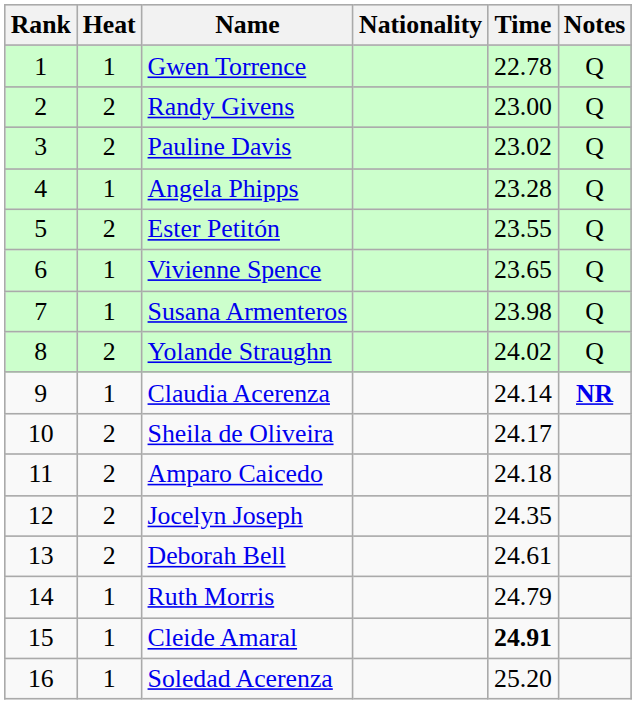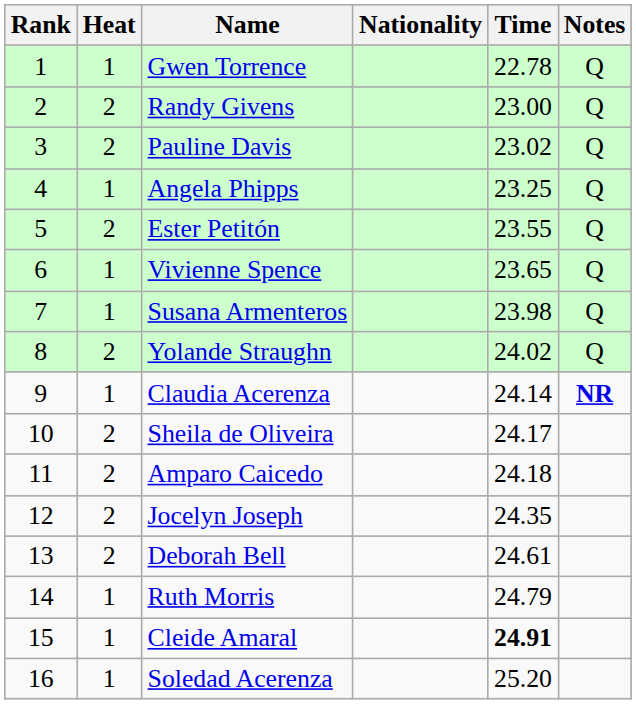 <table class="wikitable sortable" style="text-align:center">
 <tr>
 <th>Rank</th>
 <th>Heat</th>
 <th>Name</th>
 <th>Nationality</th>
 <th>Time</th>
 <th>Notes</th>
 </tr>
 <tr bgcolor=ccffcc>
 <td>1</td>
 <td>1</td>
 <td align=left><a href='#'>Gwen Torrence</a></td>
 <td align=left></td>
 <td>22.78</td>
 <td>Q</td>
 </tr>
 <tr bgcolor=ccffcc>
 <td>2</td>
 <td>2</td>
 <td align=left><a href='#'>Randy Givens</a></td>
 <td align=left></td>
 <td>23.00</td>
 <td>Q</td>
 </tr>
 <tr bgcolor=ccffcc>
 <td>3</td>
 <td>2</td>
 <td align=left><a href='#'>Pauline Davis</a></td>
 <td align=left></td>
 <td>23.02</td>
 <td>Q</td>
 </tr>
 <tr bgcolor=ccffcc>
 <td>4</td>
 <td>1</td>
 <td align=left><a href='#'>Angela Phipps</a></td>
 <td align=left></td>
-<td>23.28</td>
+<td>23.25</td>
 <td>Q</td>
 </tr>
 <tr bgcolor=ccffcc>
 <td>5</td>
 <td>2</td>
 <td align=left><a href='#'>Ester Petitón</a></td>
 <td align=left></td>
 <td>23.55</td>
 <td>Q</td>
 </tr>
 <tr bgcolor=ccffcc>
 <td>6</td>
 <td>1</td>
 <td align=left><a href='#'>Vivienne Spence</a></td>
 <td align=left></td>
 <td>23.65</td>
 <td>Q</td>
 </tr>
 <tr bgcolor=ccffcc>
 <td>7</td>
 <td>1</td>
 <td align=left><a href='#'>Susana Armenteros</a></td>
 <td align=left></td>
 <td>23.98</td>
 <td>Q</td>
 </tr>
 <tr bgcolor=ccffcc>
 <td>8</td>
 <td>2</td>
 <td align=left><a href='#'>Yolande Straughn</a></td>
 <td align=left></td>
 <td>24.02</td>
 <td>Q</td>
 </tr>
 <tr>
 <td>9</td>
 <td>1</td>
 <td align=left><a href='#'>Claudia Acerenza</a></td>
 <td align=left></td>
 <td>24.14</td>
 <td><strong><a href='#'>NR</a></strong></td>
 </tr>
 <tr>
 <td>10</td>
 <td>2</td>
 <td align=left><a href='#'>Sheila de Oliveira</a></td>
 <td align=left></td>
 <td>24.17</td>
 <td></td>
 </tr>
 <tr>
 <td>11</td>
 <td>2</td>
 <td align=left><a href='#'>Amparo Caicedo</a></td>
 <td align=left></td>
 <td>24.18</td>
 <td></td>
 </tr>
 <tr>
 <td>12</td>
 <td>2</td>
 <td align=left><a href='#'>Jocelyn Joseph</a></td>
 <td align=left></td>
 <td>24.35</td>
 <td></td>
 </tr>
 <tr>
 <td>13</td>
 <td>2</td>
 <td align=left><a href='#'>Deborah Bell</a></td>
 <td align=left></td>
 <td>24.61</td>
 <td></td>
 </tr>
 <tr>
 <td>14</td>
 <td>1</td>
 <td align=left><a href='#'>Ruth Morris</a></td>
 <td align=left></td>
 <td>24.79</td>
 <td></td>
 </tr>
 <tr>
 <td>15</td>
 <td>1</td>
 <td align=left><a href='#'>Cleide Amaral</a></td>
 <td align=left></td>
 <td><strong>24.91</strong></td>
 <td></td>
 </tr>
 <tr>
 <td>16</td>
 <td>1</td>
 <td align=left><a href='#'>Soledad Acerenza</a></td>
 <td align=left></td>
 <td>25.20</td>
 <td></td>
 </tr>
 </table>
